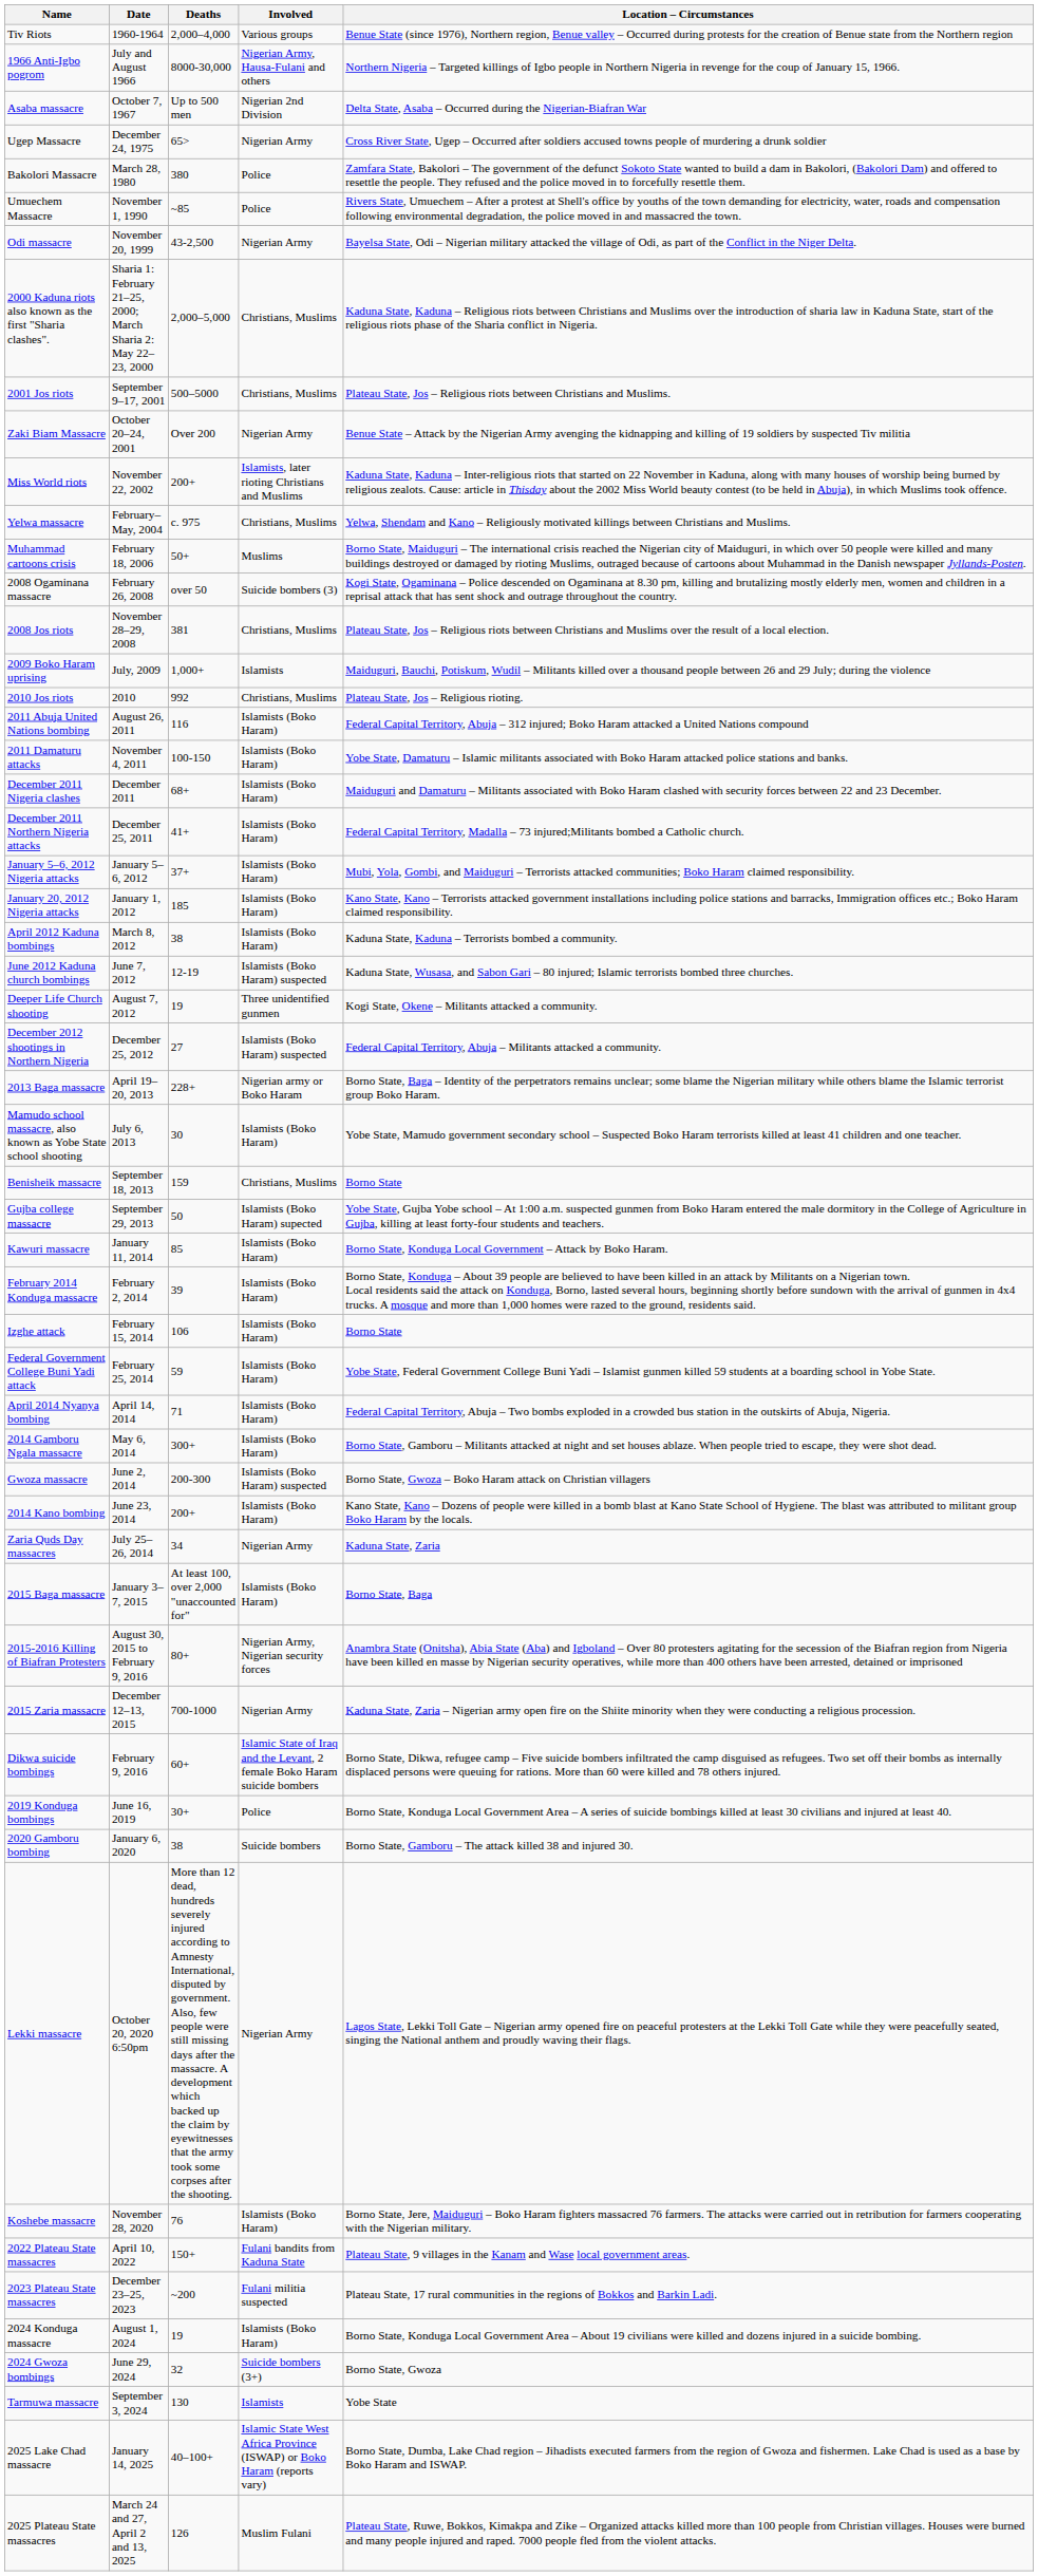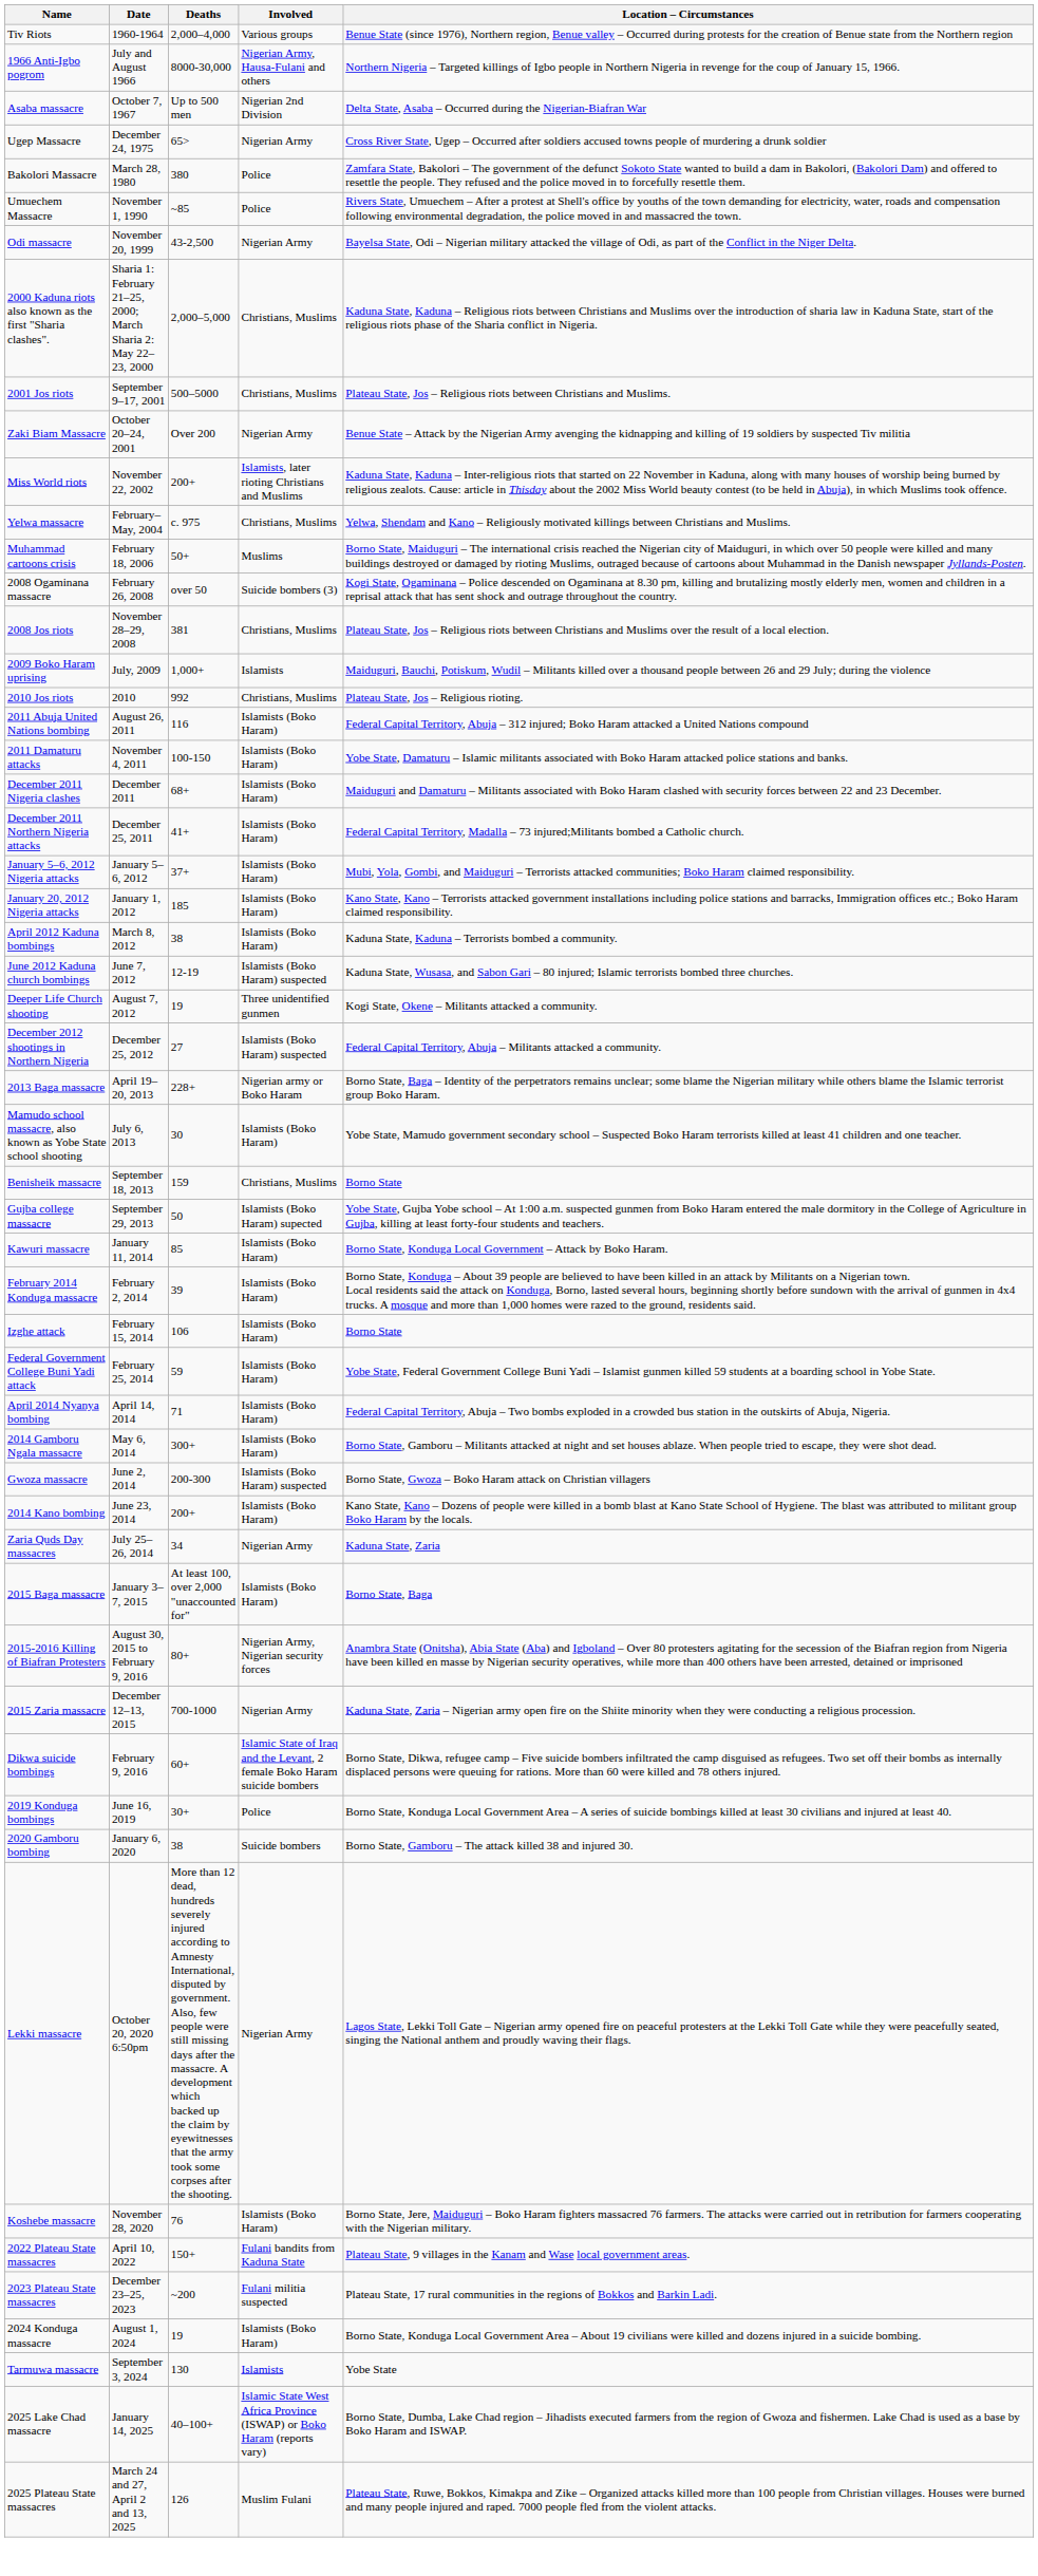 <table class="sortable wikitable" style="font-size:90%;">
 <tr>
 <th style="width:120px;">Name</th>
 <th style="width:65px;" data-sort-type="date">Date</th>
 <th style="width:75px;">Deaths</th>
 <th style="width:120px;">Involved</th>
 <th class="unsortable">Location – Circumstances</th>
 </tr>
 <tr>
 <td>Tiv Riots</td>
 <td>1960-1964</td>
 <td>2,000–4,000</td>
 <td>Various groups</td>
 <td><a href='#'>Benue State</a> (since 1976), Northern region, <a href='#'>Benue valley</a> – Occurred during protests for the creation of Benue state from the Northern region</td>
 </tr>
 <tr>
 <td><a href='#'>1966 Anti-Igbo pogrom</a></td>
 <td>July and August 1966</td>
 <td>8000-30,000</td>
 <td><a href='#'>Nigerian Army</a>, <a href='#'>Hausa-Fulani</a> and others</td>
 <td><a href='#'>Northern Nigeria</a> – Targeted killings of Igbo people in Northern Nigeria in revenge for the coup of January 15, 1966.</td>
 </tr>
 <tr>
 <td><a href='#'>Asaba massacre</a></td>
 <td>October 7, 1967</td>
 <td>Up to 500 men</td>
 <td>Nigerian 2nd Division</td>
 <td><a href='#'>Delta State</a>, <a href='#'>Asaba</a> – Occurred during the <a href='#'>Nigerian-Biafran War</a></td>
 </tr>
 <tr>
 <td>Ugep Massacre</td>
 <td>December 24, 1975</td>
 <td>65></td>
 <td>Nigerian Army</td>
 <td><a href='#'>Cross River State</a>, Ugep – Occurred after soldiers accused towns people of murdering a drunk soldier</td>
 </tr>
 <tr>
 <td>Bakolori Massacre</td>
 <td>March 28, 1980</td>
 <td>380</td>
 <td>Police</td>
 <td><a href='#'>Zamfara State</a>, Bakolori – The government of the defunct <a href='#'>Sokoto State</a> wanted to build a dam in Bakolori, (<a href='#'>Bakolori Dam</a>) and offered to resettle the people. They refused and the police moved in to forcefully resettle them.</td>
 </tr>
 <tr>
 <td>Umuechem Massacre</td>
 <td>November 1, 1990</td>
 <td>~85</td>
 <td>Police</td>
 <td><a href='#'>Rivers State</a>, Umuechem – After a protest at Shell's office by youths of the town demanding for electricity, water, roads and compensation following environmental degradation, the police moved in and massacred the town.</td>
 </tr>
 <tr>
 <td><a href='#'>Odi massacre</a></td>
 <td>November 20, 1999</td>
 <td>43-2,500</td>
 <td>Nigerian Army</td>
 <td><a href='#'>Bayelsa State</a>, Odi – Nigerian military attacked the village of Odi, as part of the <a href='#'>Conflict in the Niger Delta</a>.</td>
 </tr>
 <tr>
 <td><a href='#'>2000 Kaduna riots</a> also known as the first "Sharia clashes".</td>
 <td>Sharia 1: February 21–25, 2000; March<br>Sharia 2: May 22–23, 2000</td>
 <td>2,000–5,000</td>
 <td>Christians, Muslims</td>
 <td><a href='#'>Kaduna State</a>, <a href='#'>Kaduna</a> – Religious riots between Christians and Muslims over the introduction of sharia law in Kaduna State, start of the religious riots phase of the Sharia conflict in Nigeria.</td>
 </tr>
 <tr>
 <td><a href='#'>2001 Jos riots</a></td>
 <td>September 9–17, 2001</td>
 <td>500–5000</td>
 <td>Christians, Muslims</td>
 <td><a href='#'>Plateau State</a>, <a href='#'>Jos</a> – Religious riots between Christians and Muslims.</td>
 </tr>
 <tr>
 <td><a href='#'>Zaki Biam Massacre</a></td>
 <td>October 20–24, 2001</td>
 <td>Over 200</td>
 <td>Nigerian Army</td>
 <td><a href='#'>Benue State</a> – Attack by the Nigerian Army avenging the kidnapping and killing of 19 soldiers by suspected Tiv militia</td>
 </tr>
 <tr>
 <td><a href='#'>Miss World riots</a></td>
 <td>November 22, 2002</td>
 <td>200+</td>
 <td><a href='#'>Islamists</a>, later rioting Christians and Muslims</td>
 <td><a href='#'>Kaduna State</a>, <a href='#'>Kaduna</a> – Inter-religious riots that started on 22 November in Kaduna, along with many houses of worship being burned by religious zealots. Cause: article in <em><a href='#'>Thisday</a></em> about the 2002 Miss World beauty contest (to be held in <a href='#'>Abuja</a>), in which Muslims took offence.</td>
 </tr>
 <tr>
 <td><a href='#'>Yelwa massacre</a></td>
 <td>February–May, 2004</td>
 <td>c. 975</td>
 <td>Christians, Muslims</td>
 <td><a href='#'>Yelwa</a>, <a href='#'>Shendam</a> and <a href='#'>Kano</a> – Religiously motivated killings between Christians and Muslims.</td>
 </tr>
 <tr>
 <td><a href='#'>Muhammad cartoons crisis</a></td>
 <td>February 18, 2006</td>
 <td>50+</td>
 <td>Muslims</td>
 <td><a href='#'>Borno State</a>, <a href='#'>Maiduguri</a> – The international crisis reached the Nigerian city of Maiduguri, in which over 50 people were killed and many buildings destroyed or damaged by rioting Muslims, outraged because of cartoons about Muhammad in the Danish newspaper <em><a href='#'>Jyllands-Posten</a></em>.</td>
 </tr>
 <tr>
 <td>2008 Ogaminana massacre</td>
 <td>February 26, 2008</td>
 <td>over 50</td>
 <td>Suicide bombers (3)</td>
 <td><a href='#'>Kogi State</a>, <a href='#'>Ogaminana</a> – Police descended on Ogaminana at 8.30 pm, killing and brutalizing mostly elderly men, women and children in a reprisal attack that has sent shock and outrage throughout the country.</td>
 </tr>
 <tr>
 <td><a href='#'>2008 Jos riots</a></td>
 <td>November 28–29, 2008</td>
 <td>381</td>
 <td>Christians, Muslims</td>
 <td><a href='#'>Plateau State</a>, <a href='#'>Jos</a> – Religious riots between Christians and Muslims over the result of a local election.</td>
 </tr>
 <tr>
 <td><a href='#'>2009 Boko Haram uprising</a></td>
 <td>July, 2009</td>
 <td>1,000+</td>
 <td>Islamists</td>
 <td><a href='#'>Maiduguri</a>, <a href='#'>Bauchi</a>, <a href='#'>Potiskum</a>, <a href='#'>Wudil</a> – Militants killed over a thousand people between 26 and 29 July; during the violence</td>
 </tr>
 <tr>
 <td><a href='#'>2010 Jos riots</a></td>
 <td>2010</td>
 <td>992</td>
 <td>Christians, Muslims</td>
 <td><a href='#'>Plateau State</a>, <a href='#'>Jos</a> – Religious rioting.</td>
 </tr>
 <tr>
 <td><a href='#'>2011 Abuja United Nations bombing</a></td>
 <td>August 26, 2011</td>
 <td>116</td>
 <td>Islamists (Boko Haram)</td>
 <td><a href='#'>Federal Capital Territory</a>, <a href='#'>Abuja</a> – 312 injured; Boko Haram attacked a United Nations compound</td>
 </tr>
 <tr>
 <td><a href='#'>2011 Damaturu attacks</a></td>
 <td>November 4, 2011</td>
 <td>100-150</td>
 <td>Islamists (Boko Haram)</td>
 <td><a href='#'>Yobe State</a>, <a href='#'>Damaturu</a> – Islamic militants associated with Boko Haram attacked police stations and banks.</td>
 </tr>
 <tr>
 <td><a href='#'>December 2011 Nigeria clashes</a></td>
 <td>December 2011</td>
 <td>68+</td>
 <td>Islamists (Boko Haram)</td>
 <td><a href='#'>Maiduguri</a> and <a href='#'>Damaturu</a> – Militants associated with Boko Haram clashed with security forces between 22 and 23 December.</td>
 </tr>
 <tr>
 <td><a href='#'>December 2011 Northern Nigeria attacks</a></td>
 <td>December 25, 2011</td>
 <td>41+</td>
 <td>Islamists (Boko Haram)</td>
 <td><a href='#'>Federal Capital Territory</a>, <a href='#'>Madalla</a> – 73 injured;Militants bombed a Catholic church.</td>
 </tr>
 <tr>
 <td><a href='#'>January 5–6, 2012 Nigeria attacks</a></td>
 <td>January 5–6, 2012</td>
 <td>37+</td>
 <td>Islamists (Boko Haram)</td>
 <td><a href='#'>Mubi</a>, <a href='#'>Yola</a>, <a href='#'>Gombi</a>, and <a href='#'>Maiduguri</a> – Terrorists attacked communities; <a href='#'>Boko Haram</a> claimed responsibility.</td>
 </tr>
 <tr>
 <td><a href='#'>January 20, 2012 Nigeria attacks</a></td>
 <td>January 1, 2012</td>
 <td>185</td>
 <td>Islamists (Boko Haram)</td>
 <td><a href='#'>Kano State</a>, <a href='#'>Kano</a> – Terrorists attacked government installations including police stations and barracks, Immigration offices etc.; Boko Haram claimed responsibility.</td>
 </tr>
 <tr>
 <td><a href='#'>April 2012 Kaduna bombings</a></td>
 <td>March 8, 2012</td>
 <td>38</td>
 <td>Islamists (Boko Haram)</td>
 <td>Kaduna State, <a href='#'>Kaduna</a> – Terrorists bombed a community.</td>
 </tr>
 <tr>
 <td><a href='#'>June 2012 Kaduna church bombings</a></td>
 <td>June 7, 2012</td>
 <td>12-19</td>
 <td>Islamists (Boko Haram) suspected</td>
 <td>Kaduna State, <a href='#'>Wusasa</a>, and <a href='#'>Sabon Gari</a> – 80 injured; Islamic terrorists bombed three churches.</td>
 </tr>
 <tr>
 <td><a href='#'>Deeper Life Church shooting</a></td>
 <td>August 7, 2012</td>
 <td>19</td>
 <td>Three unidentified gunmen</td>
 <td>Kogi State, <a href='#'>Okene</a> – Militants attacked a community.</td>
 </tr>
 <tr>
 <td><a href='#'>December 2012 shootings in Northern Nigeria</a></td>
 <td>December 25, 2012</td>
 <td>27</td>
 <td>Islamists (Boko Haram) suspected</td>
 <td><a href='#'>Federal Capital Territory</a>, <a href='#'>Abuja</a> – Militants attacked a community.</td>
 </tr>
 <tr>
 <td><a href='#'>2013 Baga massacre</a></td>
 <td>April 19–20, 2013</td>
 <td>228+</td>
 <td>Nigerian army or Boko Haram</td>
 <td>Borno State, <a href='#'>Baga</a> – Identity of the perpetrators remains unclear; some blame the Nigerian military while others blame the Islamic terrorist group Boko Haram.</td>
 </tr>
 <tr>
 <td><a href='#'>Mamudo school massacre</a>, also known as Yobe State school shooting</td>
 <td>July 6, 2013</td>
 <td>30</td>
 <td>Islamists (Boko Haram)</td>
 <td>Yobe State, Mamudo government secondary school – Suspected Boko Haram terrorists killed at least 41 children and one teacher.</td>
 </tr>
 <tr>
 <td><a href='#'>Benisheik massacre</a></td>
 <td>September 18,  2013</td>
 <td>159</td>
 <td>Christians, Muslims</td>
 <td><a href='#'>Borno State</a></td>
 </tr>
 <tr>
 <td><a href='#'>Gujba college massacre</a></td>
 <td>September 29, 2013</td>
 <td>50</td>
 <td>Islamists (Boko Haram) supected</td>
 <td><a href='#'>Yobe State</a>, Gujba Yobe school – At 1:00 a.m. suspected gunmen from Boko Haram entered the male dormitory in the College of Agriculture in <a href='#'>Gujba</a>, killing at least forty-four students and teachers.</td>
 </tr>
 <tr>
 <td><a href='#'>Kawuri massacre</a></td>
 <td>January 11, 2014</td>
 <td>85</td>
 <td>Islamists (Boko Haram)</td>
 <td><a href='#'>Borno State</a>, <a href='#'>Konduga Local Government</a> – Attack by Boko Haram.</td>
 </tr>
 <tr>
 <td><a href='#'>February 2014 Konduga massacre</a></td>
 <td>February 2, 2014</td>
 <td>39</td>
 <td>Islamists (Boko Haram)</td>
 <td>Borno State, <a href='#'>Konduga</a> – About 39 people are believed to have been killed in an attack by Militants on a Nigerian town.<br>Local residents said the attack on <a href='#'>Konduga</a>, Borno, lasted several hours, beginning shortly before sundown with the arrival of gunmen in 4x4 trucks. A <a href='#'>mosque</a> and more than 1,000 homes were razed to the ground, residents said.</td>
 </tr>
 <tr>
 <td><a href='#'>Izghe attack</a></td>
 <td>February 15, 2014</td>
 <td>106</td>
 <td>Islamists (Boko Haram)</td>
 <td><a href='#'>Borno State</a></td>
 </tr>
 <tr>
 <td><a href='#'>Federal Government College Buni Yadi attack</a></td>
 <td>February 25, 2014</td>
 <td>59</td>
 <td>Islamists (Boko Haram)</td>
 <td><a href='#'>Yobe State</a>, Federal Government College Buni Yadi – Islamist gunmen killed 59 students at a boarding school in Yobe State.</td>
 </tr>
 <tr>
 <td><a href='#'>April 2014 Nyanya bombing</a></td>
 <td>April 14, 2014</td>
 <td>71</td>
 <td>Islamists (Boko Haram)</td>
 <td><a href='#'>Federal Capital Territory</a>, Abuja – Two bombs exploded in a crowded bus station in the outskirts of Abuja, Nigeria.</td>
 </tr>
 <tr>
 <td><a href='#'>2014 Gamboru Ngala massacre</a></td>
 <td>May 6, 2014</td>
 <td>300+</td>
 <td>Islamists (Boko Haram)</td>
 <td><a href='#'>Borno State</a>, Gamboru – Militants attacked at night and set houses ablaze. When people tried to escape, they were shot dead.</td>
 </tr>
 <tr>
 <td><a href='#'>Gwoza massacre</a></td>
 <td>June 2, 2014</td>
 <td>200-300</td>
 <td>Islamists (Boko Haram) suspected</td>
 <td>Borno State, <a href='#'>Gwoza</a> – Boko Haram attack on Christian villagers</td>
 </tr>
 <tr>
 <td><a href='#'>2014 Kano bombing</a></td>
 <td>June 23, 2014</td>
 <td>200+</td>
 <td>Islamists (Boko Haram)</td>
 <td>Kano State, <a href='#'>Kano</a> – Dozens of people were killed in a bomb blast at Kano State School of Hygiene. The blast was attributed to militant group <a href='#'>Boko Haram</a> by the locals.</td>
 </tr>
 <tr>
 <td><a href='#'>Zaria Quds Day massacres</a></td>
 <td>July 25–26, 2014</td>
 <td>34 </td>
 <td>Nigerian Army</td>
 <td><a href='#'>Kaduna State</a>, <a href='#'>Zaria</a></td>
 </tr>
 <tr>
 <td><a href='#'>2015 Baga massacre</a></td>
 <td>January 3–7, 2015</td>
 <td>At least 100, over 2,000 "unaccounted for"</td>
 <td>Islamists (Boko Haram)</td>
 <td><a href='#'>Borno State</a>, <a href='#'>Baga</a></td>
 </tr>
 <tr>
 <td><a href='#'>2015-2016 Killing of Biafran Protesters</a></td>
 <td>August 30, 2015 to February 9, 2016</td>
 <td>80+</td>
 <td>Nigerian Army, Nigerian security forces</td>
 <td><a href='#'>Anambra State</a> (<a href='#'>Onitsha</a>), <a href='#'>Abia State</a> (<a href='#'>Aba</a>) and <a href='#'>Igboland</a> – Over 80 protesters agitating for the secession of the Biafran region from Nigeria have been killed en masse by Nigerian security operatives, while more than 400 others have been arrested, detained or imprisoned</td>
 </tr>
 <tr>
 <td><a href='#'>2015 Zaria massacre</a></td>
 <td>December 12–13, 2015</td>
 <td>700-1000</td>
 <td>Nigerian Army</td>
 <td><a href='#'>Kaduna State</a>, <a href='#'>Zaria</a> – Nigerian army open fire on the Shiite minority when they were conducting a religious procession.</td>
 </tr>
 <tr>
 <td><a href='#'>Dikwa suicide bombings</a></td>
 <td>February 9, 2016</td>
 <td>60+</td>
 <td><a href='#'>Islamic State of Iraq and the Levant</a>, 2 female Boko Haram suicide bombers</td>
 <td>Borno State, Dikwa, refugee camp – Five suicide bombers infiltrated the camp disguised as refugees. Two set off their bombs as internally displaced persons were queuing for rations. More than 60 were killed and 78 others injured.</td>
 </tr>
 <tr>
 <td><a href='#'>2019 Konduga bombings</a></td>
 <td>June 16, 2019</td>
 <td>30+</td>
 <td>Police</td>
 <td>Borno State, Konduga Local Government Area – A series of suicide bombings killed at least 30 civilians and injured at least 40.</td>
 </tr>
 <tr>
 <td><a href='#'>2020 Gamboru bombing</a></td>
 <td>January 6, 2020</td>
 <td>38</td>
 <td>Suicide bombers</td>
 <td>Borno State, <a href='#'>Gamboru</a> – The attack killed 38 and injured 30.</td>
 </tr>
 <tr>
 <td><a href='#'>Lekki massacre</a></td>
 <td>October 20, 2020<br>6:50pm</td>
 <td>More than 12 dead, hundreds severely injured according to Amnesty International, disputed by government. Also, few people were still missing days after the massacre. A development which backed up the claim by eyewitnesses that the army took some corpses after the shooting.</td>
 <td>Nigerian Army</td>
 <td><a href='#'>Lagos State</a>, Lekki Toll Gate – Nigerian army opened fire on peaceful protesters at the Lekki Toll Gate while they were peacefully seated, singing the National anthem and proudly waving their flags.</td>
 </tr>
 <tr>
 <td><a href='#'>Koshebe massacre</a></td>
 <td>November 28, 2020</td>
 <td>76</td>
 <td>Islamists (Boko Haram)</td>
 <td>Borno State, Jere, <a href='#'>Maiduguri</a> – Boko Haram fighters massacred 76 farmers. The attacks were carried out in retribution for farmers cooperating with the Nigerian military.</td>
 </tr>
 <tr>
 <td><a href='#'>2022 Plateau State massacres</a></td>
 <td>April 10, 2022</td>
 <td>150+</td>
 <td><a href='#'>Fulani</a> bandits from <a href='#'>Kaduna State</a></td>
 <td><a href='#'>Plateau State</a>, 9 villages in the <a href='#'>Kanam</a> and <a href='#'>Wase</a> <a href='#'>local government areas</a>.</td>
 </tr>
 <tr>
 <td><a href='#'>2023 Plateau State massacres</a></td>
 <td>December 23–25, 2023</td>
 <td>~200</td>
 <td><a href='#'>Fulani</a> militia suspected</td>
 <td>Plateau State, 17 rural communities in the regions of <a href='#'>Bokkos</a> and <a href='#'>Barkin Ladi</a>.</td>
 </tr>
 <tr>
 <td>2024 Konduga massacre</td>
 <td>August 1, 2024</td>
 <td>19</td>
 <td>Islamists (Boko Haram)</td>
 <td>Borno State, Konduga Local Government Area – About 19 civilians were killed and dozens injured in a suicide bombing.</td>
 </tr>
 <tr>
-<td><a href='#'>2024 Gwoza bombings</a></td>
-<td>June 29, 2024</td>
-<td>32</td>
-<td><a href='#'>Suicide bombers</a> (3+)</td>
-<td>Borno State, Gwoza</td>
-</tr>
-<tr>
 <td><a href='#'>Tarmuwa massacre</a></td>
 <td>September 3, 2024</td>
 <td>130</td>
 <td><a href='#'>Islamists</a></td>
 <td>Yobe State</td>
 </tr>
 <tr>
 <td>2025 Lake Chad massacre</td>
 <td>January 14, 2025</td>
 <td>40–100+</td>
 <td><a href='#'>Islamic State West Africa Province</a> (ISWAP) or <a href='#'>Boko Haram</a> (reports vary)</td>
 <td>Borno State, Dumba, Lake Chad region – Jihadists executed farmers from the region of Gwoza and fishermen. Lake Chad is used as a base by Boko Haram and ISWAP. </td>
 </tr>
 <tr>
 <td>2025 Plateau State massacres</td>
 <td>March 24 and 27, April 2 and 13, 2025</td>
 <td>126</td>
 <td>Muslim Fulani</td>
 <td><a href='#'>Plateau State</a>, Ruwe, Bokkos, Kimakpa and Zike – Organized attacks killed more than 100 people from Christian villages. Houses were burned and many people injured and raped. 7000 people fled from the violent attacks.</td>
 </tr>
 </table>
